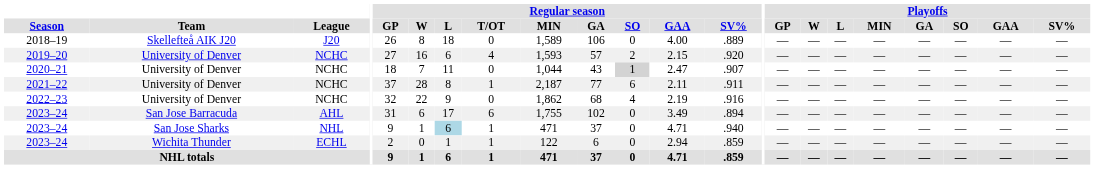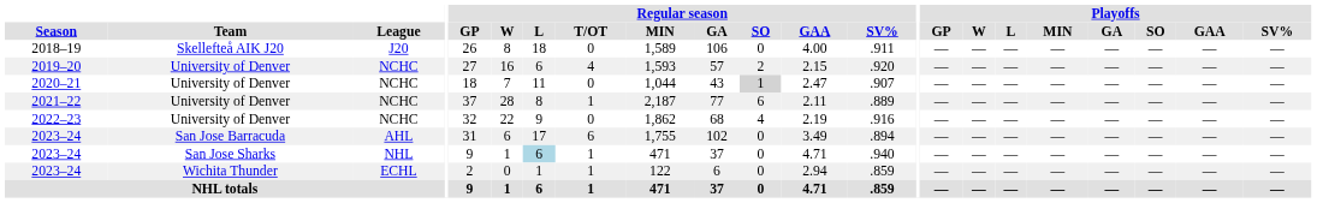 <table border="0" cellpadding="1" cellspacing="0" style="text-align:center; width:75%">
 <tr bgcolor="#e0e0e0">
 <th colspan="3" bgcolor="#ffffff"></th>
 <th rowspan="99" bgcolor="#ffffff"></th>
 <th colspan="9"><a href='#'>Regular season</a></th>
 <th rowspan="99" bgcolor="#ffffff"></th>
 <th colspan="8"><a href='#'>Playoffs</a></th>
 </tr>
 <tr bgcolor="#e0e0e0">
 <th><a href='#'>Season</a></th>
 <th>Team</th>
 <th>League</th>
 <th>GP</th>
 <th>W</th>
 <th>L</th>
 <th>T/OT</th>
 <th>MIN</th>
 <th>GA</th>
 <th><a href='#'>SO</a></th>
 <th><a href='#'>GAA</a></th>
 <th><a href='#'>SV%</a></th>
 <th>GP</th>
 <th>W</th>
 <th>L</th>
 <th>MIN</th>
 <th>GA</th>
 <th>SO</th>
 <th>GAA</th>
 <th>SV%</th>
 </tr>
 <tr>
 <td>2018–19</td>
 <td><a href='#'>Skellefteå AIK J20</a></td>
 <td><a href='#'>J20</a></td>
 <td>26</td>
 <td>8</td>
 <td>18</td>
 <td>0</td>
 <td>1,589</td>
 <td>106</td>
 <td>0</td>
 <td>4.00</td>
-<td>.889</td>
+<td>.911</td>
 <td>—</td>
 <td>—</td>
 <td>—</td>
 <td>—</td>
 <td>—</td>
 <td>—</td>
 <td>—</td>
 <td>—</td>
 </tr>
 <tr bgcolor="#f0f0f0">
 <td><a href='#'>2019–20</a></td>
 <td><a href='#'>University of Denver</a></td>
 <td><a href='#'>NCHC</a></td>
 <td>27</td>
 <td>16</td>
 <td>6</td>
 <td>4</td>
 <td>1,593</td>
 <td>57</td>
 <td>2</td>
 <td>2.15</td>
 <td>.920</td>
 <td>—</td>
 <td>—</td>
 <td>—</td>
 <td>—</td>
 <td>—</td>
 <td>—</td>
 <td>—</td>
 <td>—</td>
 </tr>
 <tr>
 <td><a href='#'>2020–21</a></td>
 <td>University of Denver</td>
 <td>NCHC</td>
 <td>18</td>
 <td>7</td>
 <td>11</td>
 <td>0</td>
 <td>1,044</td>
 <td>43</td>
 <td style="background: lightgrey;">1</td>
 <td>2.47</td>
 <td>.907</td>
 <td>—</td>
 <td>—</td>
 <td>—</td>
 <td>—</td>
 <td>—</td>
 <td>—</td>
 <td>—</td>
 <td>—</td>
 </tr>
 <tr bgcolor="#f0f0f0">
 <td><a href='#'>2021–22</a></td>
 <td>University of Denver</td>
 <td>NCHC</td>
 <td>37</td>
 <td>28</td>
 <td>8</td>
 <td>1</td>
 <td>2,187</td>
 <td>77</td>
 <td>6</td>
 <td>2.11</td>
-<td>.911</td>
+<td>.889</td>
 <td>—</td>
 <td>—</td>
 <td>—</td>
 <td>—</td>
 <td>—</td>
 <td>—</td>
 <td>—</td>
 <td>—</td>
 </tr>
 <tr>
 <td><a href='#'>2022–23</a></td>
 <td>University of Denver</td>
 <td>NCHC</td>
 <td>32</td>
 <td>22</td>
 <td>9</td>
 <td>0</td>
 <td>1,862</td>
 <td>68</td>
 <td>4</td>
 <td>2.19</td>
 <td>.916</td>
 <td>—</td>
 <td>—</td>
 <td>—</td>
 <td>—</td>
 <td>—</td>
 <td>—</td>
 <td>—</td>
 <td>—</td>
 </tr>
 <tr bgcolor="#f0f0f0">
 <td><a href='#'>2023–24</a></td>
 <td><a href='#'>San Jose Barracuda</a></td>
 <td><a href='#'>AHL</a></td>
 <td>31</td>
 <td>6</td>
 <td>17</td>
 <td>6</td>
 <td>1,755</td>
 <td>102</td>
 <td>0</td>
 <td>3.49</td>
 <td>.894</td>
 <td>—</td>
 <td>—</td>
 <td>—</td>
 <td>—</td>
 <td>—</td>
 <td>—</td>
 <td>—</td>
 <td>—</td>
 </tr>
 <tr>
 <td><a href='#'>2023–24</a></td>
 <td><a href='#'>San Jose Sharks</a></td>
 <td><a href='#'>NHL</a></td>
 <td>9</td>
 <td>1</td>
 <td style="background: lightblue;">6</td>
 <td>1</td>
 <td>471</td>
 <td>37</td>
 <td>0</td>
 <td>4.71</td>
 <td>.940</td>
 <td>—</td>
 <td>—</td>
 <td>—</td>
 <td>—</td>
 <td>—</td>
 <td>—</td>
 <td>—</td>
 <td>—</td>
 </tr>
 <tr bgcolor="#f0f0f0">
 <td><a href='#'>2023–24</a></td>
 <td><a href='#'>Wichita Thunder</a></td>
 <td><a href='#'>ECHL</a></td>
 <td>2</td>
 <td>0</td>
 <td>1</td>
 <td>1</td>
 <td>122</td>
 <td>6</td>
 <td>0</td>
 <td>2.94</td>
 <td>.859</td>
 <td>—</td>
 <td>—</td>
 <td>—</td>
 <td>—</td>
 <td>—</td>
 <td>—</td>
 <td>—</td>
 <td>—</td>
 </tr>
 <tr bgcolor="#e0e0e0">
 <th colspan="3">NHL totals</th>
 <th>9</th>
 <th>1</th>
 <th>6</th>
 <th>1</th>
 <th>471</th>
 <th>37</th>
 <th>0</th>
 <th>4.71</th>
 <th>.859</th>
 <th>—</th>
 <th>—</th>
 <th>—</th>
 <th>—</th>
 <th>—</th>
 <th>—</th>
 <th>—</th>
 <th>—</th>
 </tr>
 </table>
